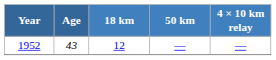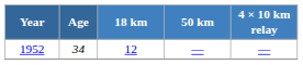 <table class="wikitable" style="font-size:95%; text-align:center; border:grey solid 1px; border-collapse:collapse; background:#ffffff;">
 <tr>
 <th style="background-color:#369; color:white; width:60px;"> Year </th>
 <th style="background-color:#369; color:white; width:40px;"> Age </th>
 <th style="background-color:#4180be; color:white; width:75px;"> 18 km </th>
 <th style="background-color:#4180be; color:white; width:75px;"> 50 km </th>
 <th style="background-color:#4180be; color:white; width:75px;"> 4 × 10 km <br> relay </th>
 </tr>
 <tr>
 <td><a href='#'>1952</a></td>
-<td><em>43</em></td>
+<td><em>34</em></td>
 <td><a href='#'>12</a></td>
 <td><a href='#'>—</a></td>
 <td><a href='#'>—</a></td>
 </tr>
 <tr>
 </tr>
 </table>
